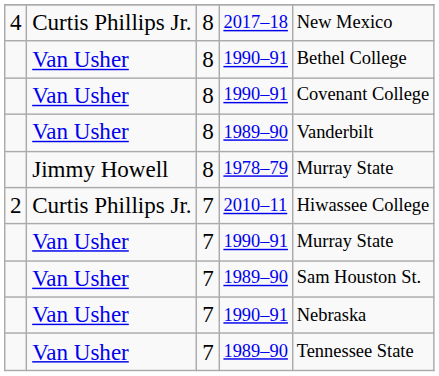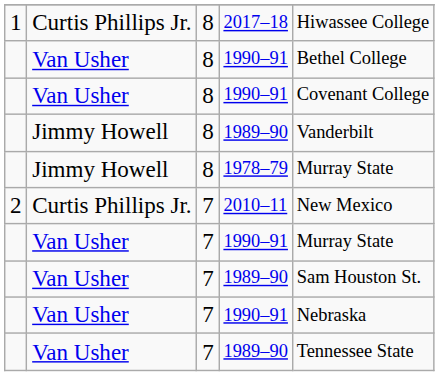 <table class="wikitable">
 <tr>
 </tr>
 <tr>
-<td>4</td>
+<td>1</td>
 <td>Curtis Phillips Jr.</td>
 <td>8</td>
 <td style="font-size:80%;"><a href='#'>2017–18</a></td>
-<td style="font-size:80%;">New Mexico</td>
+<td style="font-size:80%;">Hiwassee College</td>
 </tr>
 <tr>
 <td></td>
 <td><a href='#'>Van Usher</a></td>
 <td>8</td>
 <td style="font-size:80%;"><a href='#'>1990–91</a></td>
 <td style="font-size:80%;">Bethel College</td>
 </tr>
 <tr>
 <td></td>
 <td><a href='#'>Van Usher</a></td>
 <td>8</td>
 <td style="font-size:80%;"><a href='#'>1990–91</a></td>
 <td style="font-size:80%;">Covenant College</td>
 </tr>
 <tr>
 <td></td>
-<td><a href='#'>Van Usher</a></td>
+<td>Jimmy Howell</td>
 <td>8</td>
 <td style="font-size:80%;"><a href='#'>1989–90</a></td>
 <td style="font-size:80%;">Vanderbilt</td>
 </tr>
 <tr>
 <td></td>
 <td>Jimmy Howell</td>
 <td>8</td>
 <td style="font-size:80%;"><a href='#'>1978–79</a></td>
 <td style="font-size:80%;">Murray State</td>
 </tr>
 <tr>
 <td>2</td>
 <td>Curtis Phillips Jr.</td>
 <td>7</td>
 <td style="font-size:80%;"><a href='#'>2010–11</a></td>
-<td style="font-size:80%;">Hiwassee College</td>
+<td style="font-size:80%;">New Mexico</td>
 </tr>
 <tr>
 <td></td>
 <td><a href='#'>Van Usher</a></td>
 <td>7</td>
 <td style="font-size:80%;"><a href='#'>1990–91</a></td>
 <td style="font-size:80%;">Murray State</td>
 </tr>
 <tr>
 <td></td>
 <td><a href='#'>Van Usher</a></td>
 <td>7</td>
 <td style="font-size:80%;"><a href='#'>1989–90</a></td>
 <td style="font-size:80%;">Sam Houston St.</td>
 </tr>
 <tr>
 <td></td>
 <td><a href='#'>Van Usher</a></td>
 <td>7</td>
 <td style="font-size:80%;"><a href='#'>1990–91</a></td>
 <td style="font-size:80%;">Nebraska</td>
 </tr>
 <tr>
 <td></td>
 <td><a href='#'>Van Usher</a></td>
 <td>7</td>
 <td style="font-size:80%;"><a href='#'>1989–90</a></td>
 <td style="font-size:80%;">Tennessee State</td>
 </tr>
 </table>
